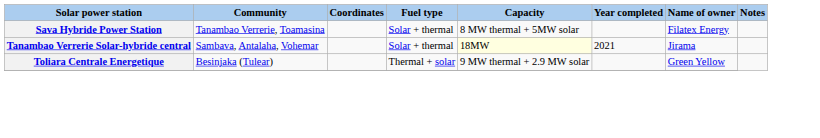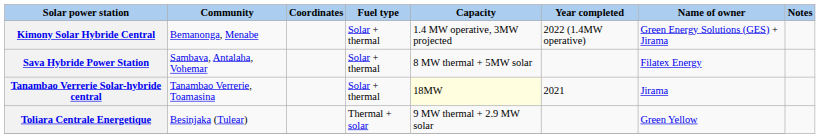 <table class="wikitable sortable">
 <tr>
 <th style="background-color:#ABCDEF;">Solar power station</th>
 <th style="background-color:#ABCDEF;">Community</th>
 <th style="background-color:#ABCDEF;">Coordinates</th>
 <th style="background-color:#ABCDEF;">Fuel type</th>
 <th style="background-color:#ABCDEF;">Capacity</th>
 <th style="background-color:#ABCDEF;">Year completed</th>
 <th style="background-color:#ABCDEF;">Name of owner</th>
 <th style="background-color:#ABCDEF;">Notes</th>
 </tr>
 <tr>
+<th><a href='#'>Kimony Solar Hybride Central</a></th>
+<td><a href='#'>Bemanonga</a>, <a href='#'>Menabe</a></td>
+<td></td>
+<td><a href='#'>Solar</a> + thermal</td>
+<td>1.4 MW operative, 3MW projected</td>
+<td>2022 (1.4MW  operative)</td>
+<td><a href='#'>Green Energy Solutions (GES)</a> + <a href='#'>Jirama</a></td>
+<td></td>
+</tr>
+<tr>
 <th><a href='#'>Sava Hybride Power Station</a></th>
-<td><a href='#'>Tanambao Verrerie</a>, <a href='#'>Toamasina</a></td>
+<td><a href='#'>Sambava</a>, <a href='#'>Antalaha</a>, <a href='#'>Vohemar</a></td>
 <td></td>
 <td><a href='#'>Solar</a> + thermal</td>
 <td>8 MW thermal + 5MW solar</td>
 <td></td>
 <td><a href='#'>Filatex Energy</a></td>
 <td></td>
 </tr>
 <tr>
 <th><a href='#'>Tanambao Verrerie Solar-hybride central</a></th>
-<td><a href='#'>Sambava</a>, <a href='#'>Antalaha</a>, <a href='#'>Vohemar</a></td>
+<td><a href='#'>Tanambao Verrerie</a>, <a href='#'>Toamasina</a></td>
 <td></td>
 <td><a href='#'>Solar</a> + thermal</td>
 <td style="background: lightyellow;">18MW</td>
 <td>2021</td>
 <td><a href='#'>Jirama</a></td>
 <td></td>
 </tr>
 <tr>
 <th><a href='#'>Toliara Centrale Energetique</a></th>
 <td><a href='#'>Besinjaka</a> (<a href='#'>Tulear</a>)</td>
 <td></td>
 <td>Thermal + <a href='#'>solar</a></td>
 <td>9 MW thermal + 2.9 MW solar</td>
 <td></td>
 <td><a href='#'>Green Yellow</a></td>
 </tr>
 <tr>
 </tr>
 </table>
